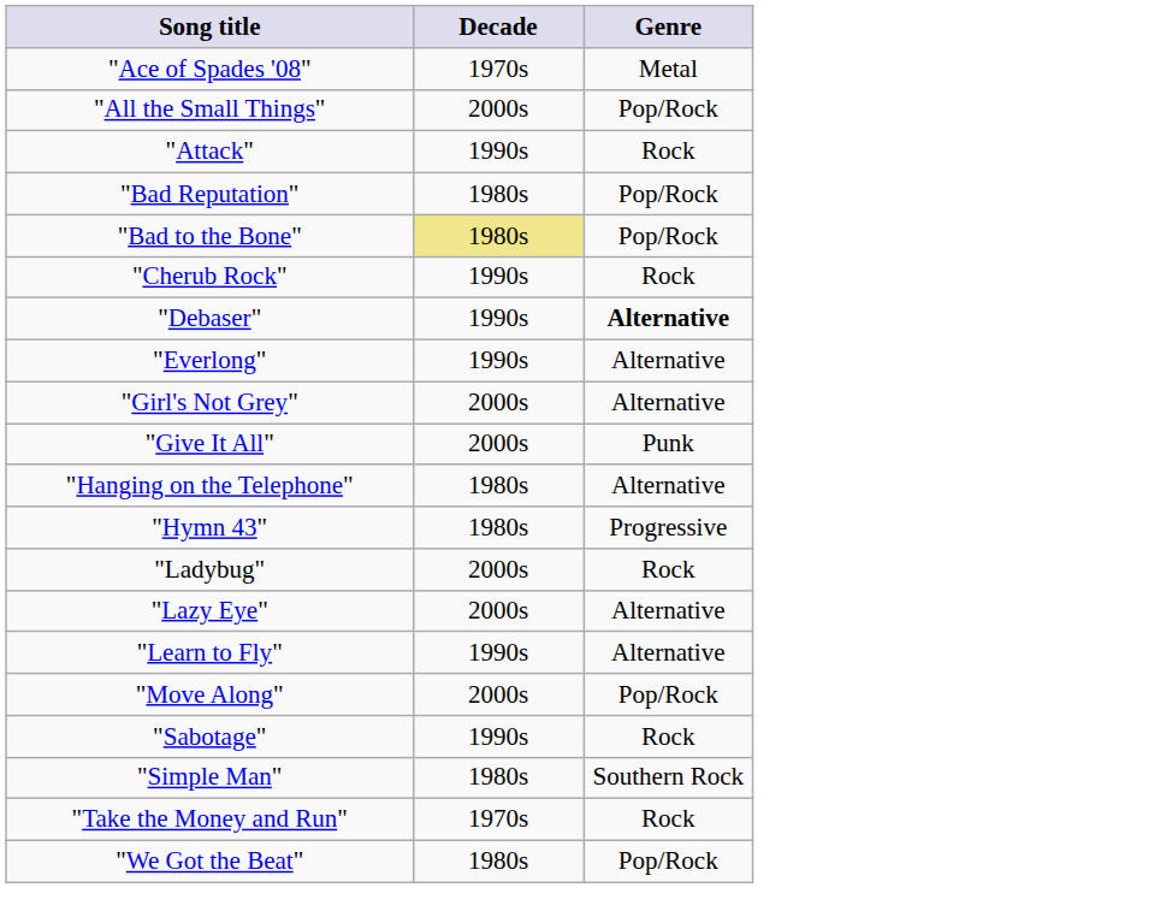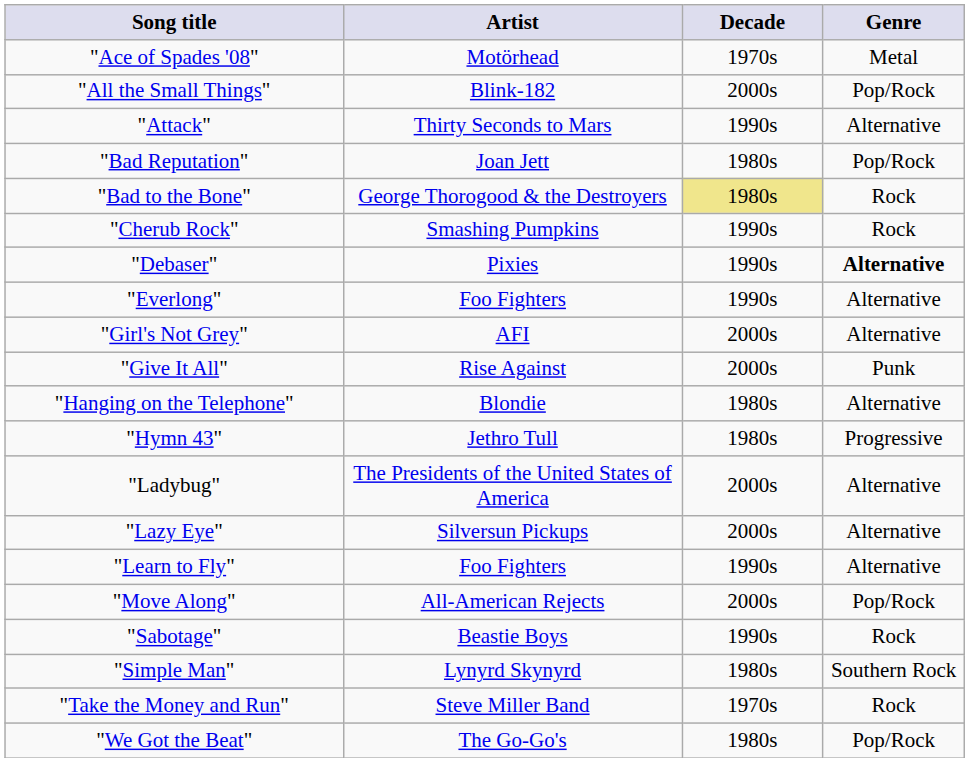 <table class="wikitable sortable" style="font-size:90%; text-align:center; margin: 5px;">
 <tr>
 <th style="background:#dde; width:225px;">Song title</th>
+<th style="background:#dde; width:225px;">Artist</th>
 <th style="background:#dde; width:90px;">Decade</th>
 <th style="background:#dde; width:90px;">Genre</th>
 </tr>
 <tr>
 <td>"<a href='#'>Ace of Spades '08</a>"</td>
+<td><a href='#'>Motörhead</a></td>
 <td>1970s</td>
 <td>Metal</td>
 </tr>
 <tr>
 <td>"<a href='#'>All the Small Things</a>"</td>
+<td><a href='#'>Blink-182</a></td>
 <td>2000s</td>
 <td>Pop/Rock</td>
 </tr>
 <tr>
 <td>"<a href='#'>Attack</a>"</td>
+<td><a href='#'>Thirty Seconds to Mars</a></td>
 <td>1990s</td>
-<td>Rock</td>
+<td>Alternative</td>
 </tr>
 <tr>
 <td>"<a href='#'>Bad Reputation</a>"</td>
+<td><a href='#'>Joan Jett</a></td>
 <td>1980s</td>
 <td>Pop/Rock</td>
 </tr>
 <tr>
 <td>"<a href='#'>Bad to the Bone</a>"</td>
+<td><a href='#'>George Thorogood & the Destroyers</a></td>
 <td style="background: khaki;">1980s</td>
-<td>Pop/Rock</td>
+<td>Rock</td>
 </tr>
 <tr>
 <td>"<a href='#'>Cherub Rock</a>"</td>
+<td><a href='#'>Smashing Pumpkins</a></td>
 <td>1990s</td>
 <td>Rock</td>
 </tr>
 <tr>
 <td>"<a href='#'>Debaser</a>"</td>
+<td><a href='#'>Pixies</a></td>
 <td>1990s</td>
 <td><strong>Alternative</strong></td>
 </tr>
 <tr>
 <td>"<a href='#'>Everlong</a>"</td>
+<td><a href='#'>Foo Fighters</a></td>
 <td>1990s</td>
 <td>Alternative</td>
 </tr>
 <tr>
 <td>"<a href='#'>Girl's Not Grey</a>"</td>
+<td><a href='#'>AFI</a></td>
 <td>2000s</td>
 <td>Alternative</td>
 </tr>
 <tr>
 <td>"<a href='#'>Give It All</a>"</td>
+<td><a href='#'>Rise Against</a></td>
 <td>2000s</td>
 <td>Punk</td>
 </tr>
 <tr>
 <td>"<a href='#'>Hanging on the Telephone</a>"</td>
+<td><a href='#'>Blondie</a></td>
 <td>1980s</td>
 <td>Alternative</td>
 </tr>
 <tr>
 <td>"<a href='#'>Hymn 43</a>"</td>
+<td><a href='#'>Jethro Tull</a></td>
 <td>1980s</td>
 <td>Progressive</td>
 </tr>
 <tr>
 <td>"Ladybug"</td>
+<td><a href='#'>The Presidents of the United States of America</a></td>
 <td>2000s</td>
-<td>Rock</td>
+<td>Alternative</td>
 </tr>
 <tr>
 <td>"<a href='#'>Lazy Eye</a>"</td>
+<td><a href='#'>Silversun Pickups</a></td>
 <td>2000s</td>
 <td>Alternative</td>
 </tr>
 <tr>
 <td>"<a href='#'>Learn to Fly</a>"</td>
+<td><a href='#'>Foo Fighters</a></td>
 <td>1990s</td>
 <td>Alternative</td>
 </tr>
 <tr>
 <td>"<a href='#'>Move Along</a>"</td>
+<td><a href='#'>All-American Rejects</a></td>
 <td>2000s</td>
 <td>Pop/Rock</td>
 </tr>
 <tr>
 <td>"<a href='#'>Sabotage</a>"</td>
+<td><a href='#'>Beastie Boys</a></td>
 <td>1990s</td>
 <td>Rock</td>
 </tr>
 <tr>
 <td>"<a href='#'>Simple Man</a>"</td>
+<td><a href='#'>Lynyrd Skynyrd</a></td>
 <td>1980s</td>
 <td>Southern Rock</td>
 </tr>
 <tr>
 <td>"<a href='#'>Take the Money and Run</a>"</td>
+<td><a href='#'>Steve Miller Band</a></td>
 <td>1970s</td>
 <td>Rock</td>
 </tr>
 <tr>
 <td>"<a href='#'>We Got the Beat</a>"</td>
+<td><a href='#'>The Go-Go's</a></td>
 <td>1980s</td>
 <td>Pop/Rock</td>
 </tr>
 </table>
